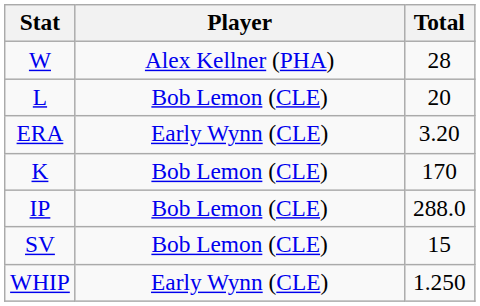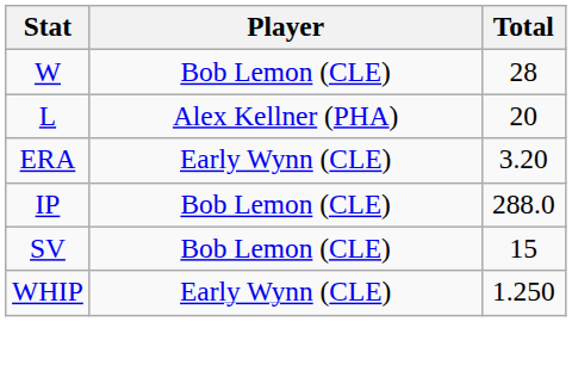 <table class="wikitable" style="text-align:center;">
 <tr>
 <th style="width:15%;">Stat</th>
 <th>Player</th>
 <th style="width:15%;">Total</th>
 </tr>
 <tr>
 <td><a href='#'>W</a></td>
-<td><a href='#'>Alex Kellner</a> (<a href='#'>PHA</a>)</td>
+<td><a href='#'>Bob Lemon</a> (<a href='#'>CLE</a>)</td>
 <td>28</td>
 </tr>
 <tr>
 <td><a href='#'>L</a></td>
-<td><a href='#'>Bob Lemon</a> (<a href='#'>CLE</a>)</td>
+<td><a href='#'>Alex Kellner</a> (<a href='#'>PHA</a>)</td>
 <td>20</td>
 </tr>
 <tr>
 <td><a href='#'>ERA</a></td>
 <td><a href='#'>Early Wynn</a> (<a href='#'>CLE</a>)</td>
 <td>3.20</td>
-</tr>
-<tr>
-<td><a href='#'>K</a></td>
-<td><a href='#'>Bob Lemon</a> (<a href='#'>CLE</a>)</td>
-<td>170</td>
 </tr>
 <tr>
 <td><a href='#'>IP</a></td>
 <td><a href='#'>Bob Lemon</a> (<a href='#'>CLE</a>)</td>
 <td>288.0</td>
 </tr>
 <tr>
 <td><a href='#'>SV</a></td>
 <td><a href='#'>Bob Lemon</a> (<a href='#'>CLE</a>)</td>
 <td>15</td>
 </tr>
 <tr>
 <td><a href='#'>WHIP</a></td>
 <td><a href='#'>Early Wynn</a> (<a href='#'>CLE</a>)</td>
 <td>1.250</td>
 </tr>
 </table>
